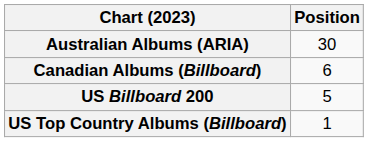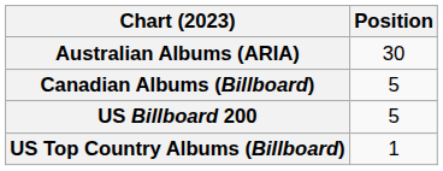 <table class="wikitable sortable plainrowheaders" style="text-align:center">
 <tr>
 <th scope="col">Chart (2023)</th>
 <th scope="col">Position</th>
 </tr>
 <tr>
 <th scope="row">Australian Albums (ARIA)</th>
 <td>30</td>
 </tr>
 <tr>
 <th scope="row">Canadian Albums (<em>Billboard</em>)</th>
-<td>6</td>
+<td>5</td>
 </tr>
 <tr>
 <th scope="row">US <em>Billboard</em> 200</th>
 <td>5</td>
 </tr>
 <tr>
 <th scope="row">US Top Country Albums (<em>Billboard</em>)</th>
 <td>1</td>
 </tr>
 </table>
